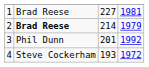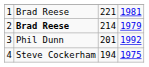 <table class="wikitable">
 <tr>
 </tr>
 <tr>
 <td>1</td>
 <td>Brad Reese</td>
-<td>227</td>
+<td>221</td>
 <td><a href='#'>1981</a></td>
 </tr>
 <tr>
 <td>2</td>
 <td><strong>Brad Reese</strong></td>
 <td>214</td>
 <td><a href='#'>1979</a></td>
 </tr>
 <tr>
 <td>3</td>
 <td>Phil Dunn</td>
 <td>201</td>
 <td><a href='#'>1992</a></td>
 </tr>
 <tr>
 <td>4</td>
 <td>Steve Cockerham</td>
-<td>193</td>
-<td><a href='#'>1972</a></td>
+<td>194</td>
+<td><a href='#'>1975</a></td>
 </tr>
 </table>
